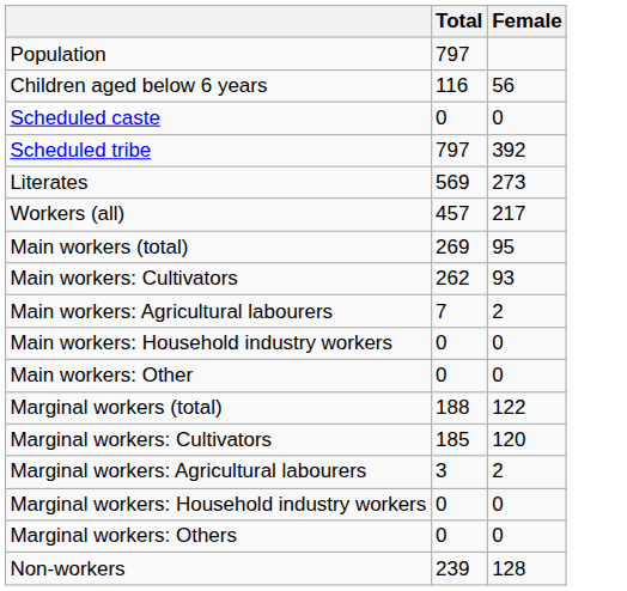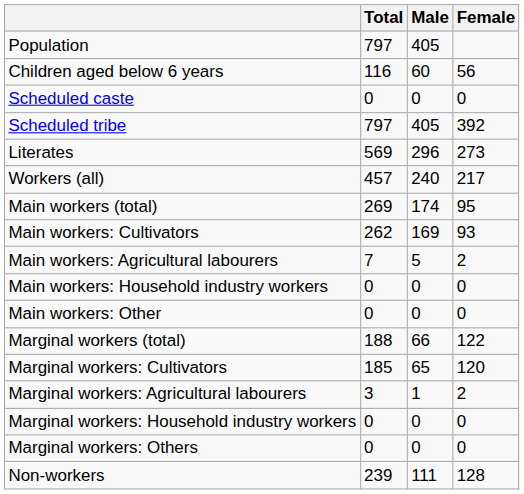 <table class="wikitable sortable">
 <tr>
 <th></th>
 <th>Total</th>
+<th>Male</th>
 <th>Female</th>
 </tr>
 <tr>
 <td>Population</td>
 <td>797</td>
+<td>405</td>
 <td></td>
 </tr>
 <tr 392>
 <td>Children aged below 6 years</td>
 <td>116</td>
+<td>60</td>
 <td>56</td>
 </tr>
 <tr>
 <td><a href='#'>Scheduled caste</a></td>
 <td>0</td>
 <td>0</td>
+<td>0</td>
 </tr>
 <tr>
 <td><a href='#'>Scheduled tribe</a></td>
 <td>797</td>
+<td>405</td>
 <td>392</td>
 </tr>
 <tr>
 <td>Literates</td>
 <td>569</td>
+<td>296</td>
 <td>273</td>
 </tr>
 <tr>
 <td>Workers (all)</td>
 <td>457</td>
+<td>240</td>
 <td>217</td>
 </tr>
 <tr>
 <td>Main workers (total)</td>
 <td>269</td>
+<td>174</td>
 <td>95</td>
 </tr>
 <tr>
 <td>Main workers: Cultivators</td>
 <td>262</td>
+<td>169</td>
 <td>93</td>
 </tr>
 <tr>
 <td>Main workers: Agricultural labourers</td>
 <td>7</td>
+<td>5</td>
 <td>2</td>
 </tr>
 <tr>
 <td>Main workers: Household industry workers</td>
+<td>0</td>
 <td>0</td>
 <td>0</td>
 </tr>
 <tr>
 <td>Main workers: Other</td>
 <td>0</td>
 <td>0</td>
+<td>0</td>
 </tr>
 <tr>
 <td>Marginal workers (total)</td>
 <td>188</td>
+<td>66</td>
 <td>122</td>
 </tr>
 <tr>
 <td>Marginal workers: Cultivators</td>
 <td>185</td>
+<td>65</td>
 <td>120</td>
 </tr>
 <tr>
 <td>Marginal workers: Agricultural labourers</td>
 <td>3</td>
+<td>1</td>
 <td>2</td>
 </tr>
 <tr>
 <td>Marginal workers: Household industry workers</td>
+<td>0</td>
 <td>0</td>
 <td>0</td>
 </tr>
 <tr>
 <td>Marginal workers: Others</td>
 <td>0</td>
 <td>0</td>
+<td>0</td>
 </tr>
 <tr>
 <td>Non-workers</td>
 <td>239</td>
+<td>111</td>
 <td>128</td>
 </tr>
 </table>
